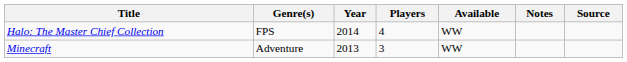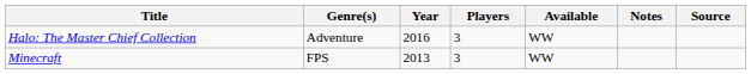 <table class="wikitable sortable" style="width:100%;">
 <tr>
 <th>Title</th>
 <th>Genre(s)</th>
 <th>Year</th>
 <th>Players</th>
 <th>Available</th>
 <th>Notes</th>
 <th>Source</th>
 </tr>
 <tr>
 <td><em><a href='#'>Halo: The Master Chief Collection</a></em></td>
-<td>FPS</td>
-<td>2014</td>
-<td>4</td>
+<td>Adventure</td>
+<td>2016</td>
+<td>3</td>
 <td>WW</td>
 <td></td>
 <td></td>
 </tr>
 <tr>
 <td><em><a href='#'>Minecraft</a></em></td>
-<td>Adventure</td>
+<td>FPS</td>
 <td>2013</td>
 <td>3</td>
 <td>WW</td>
 <td></td>
 <td></td>
 </tr>
 </table>
